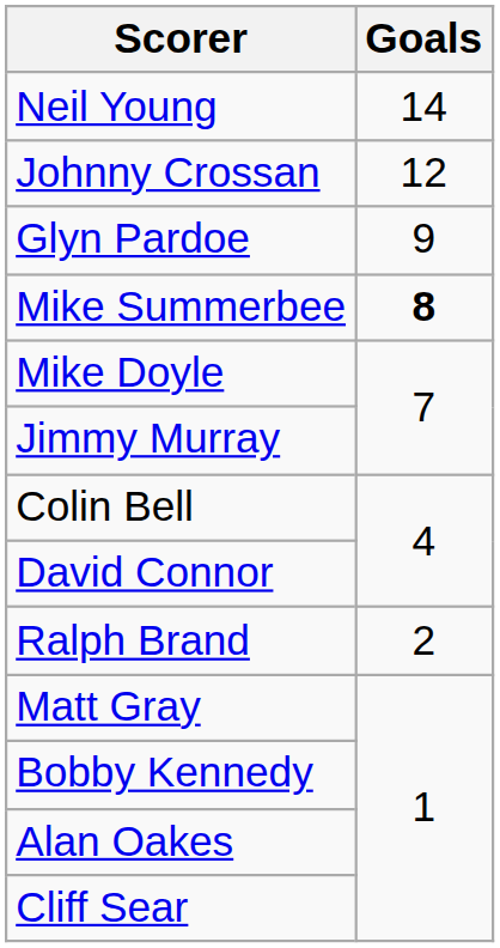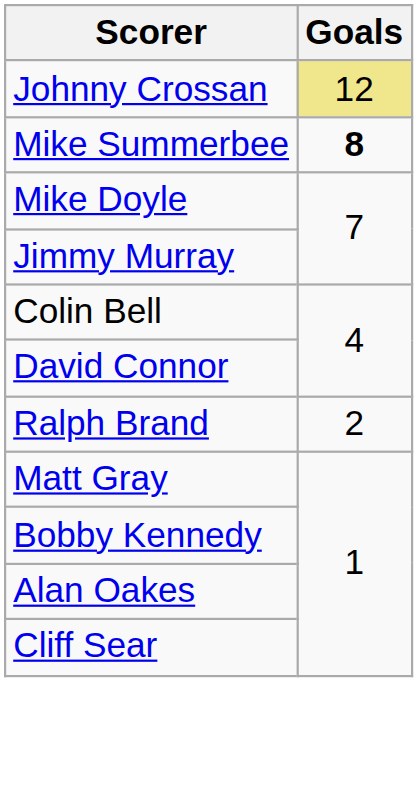 <table class="wikitable">
 <tr>
 <th>Scorer</th>
 <th>Goals</th>
 </tr>
 <tr>
-<td> <a href='#'>Neil Young</a></td>
-<td align=center>14</td>
-</tr>
-<tr>
 <td> <a href='#'>Johnny Crossan</a></td>
-<td align=center>12</td>
-</tr>
-<tr>
-<td> <a href='#'>Glyn Pardoe</a></td>
-<td align=center>9</td>
+<td align=center style="background: khaki;">12</td>
 </tr>
 <tr>
 <td> <a href='#'>Mike Summerbee</a></td>
 <td align=center><strong>8</strong></td>
 </tr>
 <tr>
 <td> <a href='#'>Mike Doyle</a></td>
 <td rowspan="2" align=center>7</td>
 </tr>
 <tr>
 <td> <a href='#'>Jimmy Murray</a></td>
 </tr>
 <tr>
 <td> Colin Bell</td>
 <td rowspan="2" align=center>4</td>
 </tr>
 <tr>
 <td> <a href='#'>David Connor</a></td>
 </tr>
 <tr>
 <td> <a href='#'>Ralph Brand</a></td>
 <td align=center>2</td>
 </tr>
 <tr>
 <td> <a href='#'>Matt Gray</a></td>
 <td rowspan="4" align=center>1</td>
 </tr>
 <tr>
 <td> <a href='#'>Bobby Kennedy</a></td>
 </tr>
 <tr>
 <td> <a href='#'>Alan Oakes</a></td>
 </tr>
 <tr>
 <td> <a href='#'>Cliff Sear</a></td>
 </tr>
 </table>
